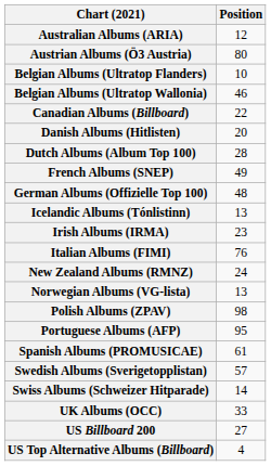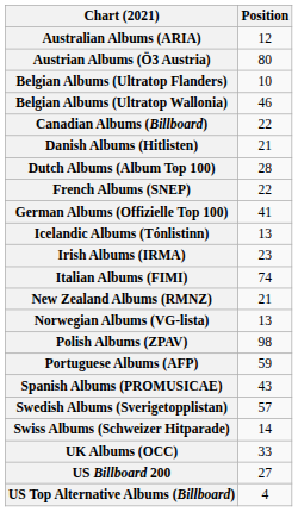 <table class="wikitable sortable plainrowheaders" style="text-align:center">
 <tr>
 <th scope="col">Chart (2021)</th>
 <th scope="col">Position</th>
 </tr>
 <tr>
 <th scope="row">Australian Albums (ARIA)</th>
 <td>12</td>
 </tr>
 <tr>
 <th scope="row">Austrian Albums (Ö3 Austria)</th>
 <td>80</td>
 </tr>
 <tr>
 <th scope="row">Belgian Albums (Ultratop Flanders)</th>
 <td>10</td>
 </tr>
 <tr>
 <th scope="row">Belgian Albums (Ultratop Wallonia)</th>
 <td>46</td>
 </tr>
 <tr>
 <th scope="row">Canadian Albums (<em>Billboard</em>)</th>
 <td>22</td>
 </tr>
 <tr>
 <th scope="row">Danish Albums (Hitlisten)</th>
-<td>20</td>
+<td>21</td>
 </tr>
 <tr>
 <th scope="row">Dutch Albums (Album Top 100)</th>
 <td>28</td>
 </tr>
 <tr>
 <th scope="row">French Albums (SNEP)</th>
-<td>49</td>
+<td>22</td>
 </tr>
 <tr>
 <th scope="row">German Albums (Offizielle Top 100)</th>
-<td>48</td>
+<td>41</td>
 </tr>
 <tr>
 <th scope="row">Icelandic Albums (Tónlistinn)</th>
 <td>13</td>
 </tr>
 <tr>
 <th scope="row">Irish Albums (IRMA)</th>
 <td>23</td>
 </tr>
 <tr>
 <th scope="row">Italian Albums (FIMI)</th>
-<td>76</td>
+<td>74</td>
 </tr>
 <tr>
 <th scope="row">New Zealand Albums (RMNZ)</th>
-<td>24</td>
+<td>21</td>
 </tr>
 <tr>
 <th scope="row">Norwegian Albums (VG-lista)</th>
 <td>13</td>
 </tr>
 <tr>
 <th scope="row">Polish Albums (ZPAV)</th>
 <td>98</td>
 </tr>
 <tr>
 <th scope="row">Portuguese Albums (AFP)</th>
-<td>95</td>
+<td>59</td>
 </tr>
 <tr>
 <th scope="row">Spanish Albums (PROMUSICAE)</th>
-<td>61</td>
+<td>43</td>
 </tr>
 <tr>
 <th scope="row">Swedish Albums (Sverigetopplistan)</th>
 <td>57</td>
 </tr>
 <tr>
 <th scope="row">Swiss Albums (Schweizer Hitparade)</th>
 <td>14</td>
 </tr>
 <tr>
 <th scope="row">UK Albums (OCC)</th>
 <td>33</td>
 </tr>
 <tr>
 <th scope="row">US <em>Billboard</em> 200</th>
 <td>27</td>
 </tr>
 <tr>
 <th scope="row">US Top Alternative Albums (<em>Billboard</em>)</th>
 <td>4</td>
 </tr>
 </table>
